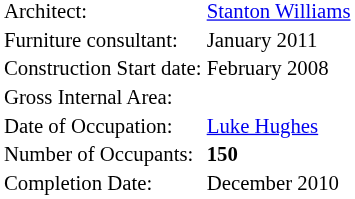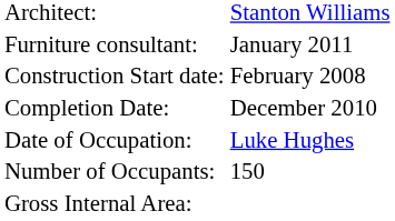 <table>
 <tr>
 <td>Architect:</td>
 <td><a href='#'>Stanton Williams</a></td>
 </tr>
 <tr>
 <td>Furniture consultant:</td>
 <td>January 2011</td>
 </tr>
 <tr>
 <td>Construction Start date:</td>
 <td>February 2008</td>
 </tr>
 <tr>
-<td>Gross Internal Area:</td>
-<td></td>
+<td>Completion Date:</td>
+<td>December 2010</td>
 </tr>
 <tr>
 <td>Date of Occupation:</td>
 <td><a href='#'>Luke Hughes</a></td>
 </tr>
 <tr>
 <td>Number of Occupants:</td>
-<td><strong>150</strong></td>
+<td>150</td>
 </tr>
 <tr>
-<td>Completion Date:</td>
-<td>December 2010</td>
+<td>Gross Internal Area:</td>
+<td></td>
 </tr>
 </table>
